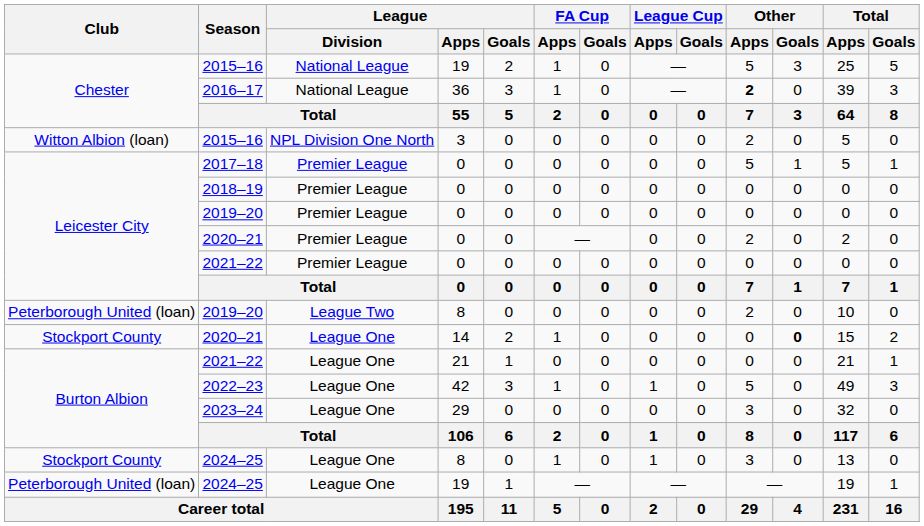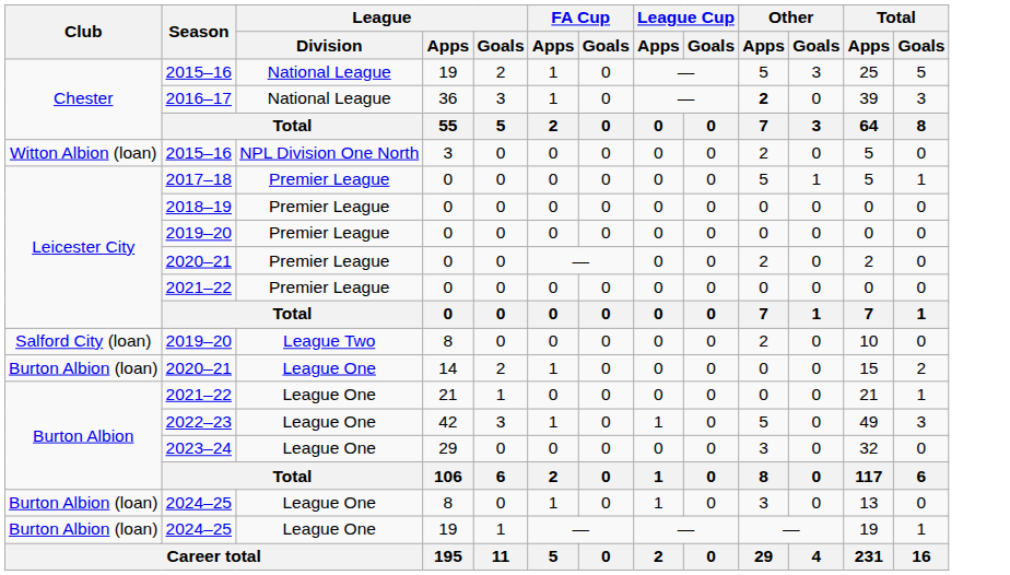 <table class="wikitable" style="text-align: center">
 <tr>
 <th rowspan="2">Club</th>
 <th rowspan="2">Season</th>
 <th colspan="3">League</th>
 <th colspan="2"><a href='#'>FA Cup</a></th>
 <th colspan="2"><a href='#'>League Cup</a></th>
 <th colspan="2">Other</th>
 <th colspan="2">Total</th>
 </tr>
 <tr>
 <th>Division</th>
 <th>Apps</th>
 <th>Goals</th>
 <th>Apps</th>
 <th>Goals</th>
 <th>Apps</th>
 <th>Goals</th>
 <th>Apps</th>
 <th>Goals</th>
 <th>Apps</th>
 <th>Goals</th>
 </tr>
 <tr>
 <td rowspan="3"><a href='#'>Chester</a></td>
 <td><a href='#'>2015–16</a></td>
 <td><a href='#'>National League</a></td>
 <td>19</td>
 <td>2</td>
 <td>1</td>
 <td>0</td>
 <td colspan="2">—</td>
 <td>5</td>
 <td>3</td>
 <td>25</td>
 <td>5</td>
 </tr>
 <tr>
 <td><a href='#'>2016–17</a></td>
 <td>National League</td>
 <td>36</td>
 <td>3</td>
 <td>1</td>
 <td>0</td>
 <td colspan="2">—</td>
 <td><strong>2</strong></td>
 <td>0</td>
 <td>39</td>
 <td>3</td>
 </tr>
 <tr>
 <th colspan=2>Total</th>
 <th>55</th>
 <th>5</th>
 <th>2</th>
 <th>0</th>
 <th>0</th>
 <th>0</th>
 <th>7</th>
 <th>3</th>
 <th>64</th>
 <th>8</th>
 </tr>
 <tr>
 <td><a href='#'>Witton Albion</a> (loan)</td>
 <td><a href='#'>2015–16</a></td>
 <td><a href='#'>NPL Division One North</a></td>
 <td>3</td>
 <td>0</td>
 <td>0</td>
 <td>0</td>
 <td>0</td>
 <td>0</td>
 <td>2</td>
 <td>0</td>
 <td>5</td>
 <td>0</td>
 </tr>
 <tr>
 <td rowspan="6"><a href='#'>Leicester City</a></td>
 <td><a href='#'>2017–18</a></td>
 <td><a href='#'>Premier League</a></td>
 <td>0</td>
 <td>0</td>
 <td>0</td>
 <td>0</td>
 <td>0</td>
 <td>0</td>
 <td>5</td>
 <td>1</td>
 <td>5</td>
 <td>1</td>
 </tr>
 <tr>
 <td><a href='#'>2018–19</a></td>
 <td>Premier League</td>
 <td>0</td>
 <td>0</td>
 <td>0</td>
 <td>0</td>
 <td>0</td>
 <td>0</td>
 <td>0</td>
 <td>0</td>
 <td>0</td>
 <td>0</td>
 </tr>
 <tr>
 <td><a href='#'>2019–20</a></td>
 <td>Premier League</td>
 <td>0</td>
 <td>0</td>
 <td>0</td>
 <td>0</td>
 <td>0</td>
 <td>0</td>
 <td>0</td>
 <td>0</td>
 <td>0</td>
 <td>0</td>
 </tr>
 <tr>
 <td><a href='#'>2020–21</a></td>
 <td>Premier League</td>
 <td>0</td>
 <td>0</td>
 <td colspan="2">—</td>
 <td>0</td>
 <td>0</td>
 <td>2</td>
 <td>0</td>
 <td>2</td>
 <td>0</td>
 </tr>
 <tr>
 <td><a href='#'>2021–22</a></td>
 <td>Premier League</td>
 <td>0</td>
 <td>0</td>
 <td>0</td>
 <td>0</td>
 <td>0</td>
 <td>0</td>
 <td>0</td>
 <td>0</td>
 <td>0</td>
 <td>0</td>
 </tr>
 <tr>
 <th colspan=2>Total</th>
 <th>0</th>
 <th>0</th>
 <th>0</th>
 <th>0</th>
 <th>0</th>
 <th>0</th>
 <th>7</th>
 <th>1</th>
 <th>7</th>
 <th>1</th>
 </tr>
 <tr>
-<td><a href='#'>Peterborough United</a> (loan)</td>
+<td><a href='#'>Salford City</a> (loan)</td>
 <td><a href='#'>2019–20</a></td>
 <td><a href='#'>League Two</a></td>
 <td>8</td>
 <td>0</td>
 <td>0</td>
 <td>0</td>
 <td>0</td>
 <td>0</td>
 <td>2</td>
 <td>0</td>
 <td>10</td>
 <td>0</td>
 </tr>
 <tr>
-<td><a href='#'>Stockport County</a></td>
+<td><a href='#'>Burton Albion</a> (loan)</td>
 <td><a href='#'>2020–21</a></td>
 <td><a href='#'>League One</a></td>
 <td>14</td>
 <td>2</td>
 <td>1</td>
 <td>0</td>
 <td>0</td>
 <td>0</td>
 <td>0</td>
-<td><strong>0</strong></td>
+<td>0</td>
 <td>15</td>
 <td>2</td>
 </tr>
 <tr>
 <td rowspan="4"><a href='#'>Burton Albion</a></td>
 <td><a href='#'>2021–22</a></td>
 <td>League One</td>
 <td>21</td>
 <td>1</td>
 <td>0</td>
 <td>0</td>
 <td>0</td>
 <td>0</td>
 <td>0</td>
 <td>0</td>
 <td>21</td>
 <td>1</td>
 </tr>
 <tr>
 <td><a href='#'>2022–23</a></td>
 <td>League One</td>
 <td>42</td>
 <td>3</td>
 <td>1</td>
 <td>0</td>
 <td>1</td>
 <td>0</td>
 <td>5</td>
 <td>0</td>
 <td>49</td>
 <td>3</td>
 </tr>
 <tr>
 <td><a href='#'>2023–24</a></td>
 <td>League One</td>
 <td>29</td>
 <td>0</td>
 <td>0</td>
 <td>0</td>
 <td>0</td>
 <td>0</td>
 <td>3</td>
 <td>0</td>
 <td>32</td>
 <td>0</td>
 </tr>
 <tr>
 <th colspan=2>Total</th>
 <th>106</th>
 <th>6</th>
 <th>2</th>
 <th>0</th>
 <th>1</th>
 <th>0</th>
 <th>8</th>
 <th>0</th>
 <th>117</th>
 <th>6</th>
 </tr>
 <tr>
-<td><a href='#'>Stockport County</a></td>
+<td><a href='#'>Burton Albion</a> (loan)</td>
 <td><a href='#'>2024–25</a></td>
 <td>League One</td>
 <td>8</td>
 <td>0</td>
 <td>1</td>
 <td>0</td>
 <td>1</td>
 <td>0</td>
 <td>3</td>
 <td>0</td>
 <td>13</td>
 <td>0</td>
 </tr>
 <tr>
-<td><a href='#'>Peterborough United</a> (loan)</td>
+<td><a href='#'>Burton Albion</a> (loan)</td>
 <td><a href='#'>2024–25</a></td>
 <td>League One</td>
 <td>19</td>
 <td>1</td>
 <td colspan="2">—</td>
 <td colspan="2">—</td>
 <td colspan="2">—</td>
 <td>19</td>
 <td>1</td>
 </tr>
 <tr>
 <th colspan="3">Career total</th>
 <th>195</th>
 <th>11</th>
 <th>5</th>
 <th>0</th>
 <th>2</th>
 <th>0</th>
 <th>29</th>
 <th>4</th>
 <th>231</th>
 <th>16</th>
 </tr>
 </table>
